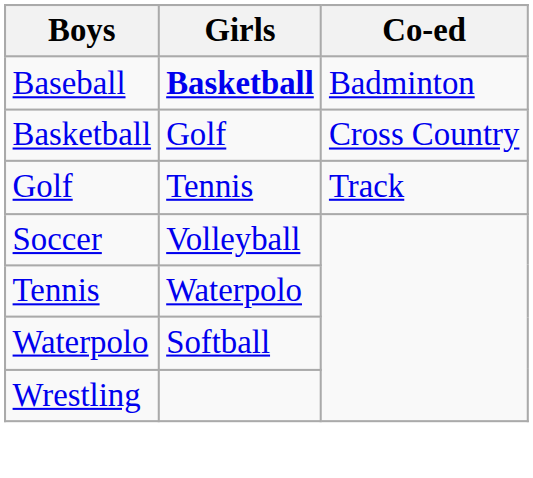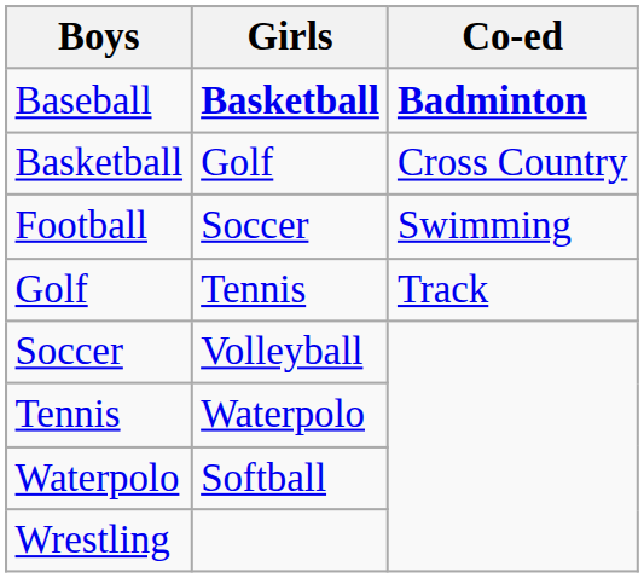 <table class="wikitable">
 <tr>
 <th>Boys</th>
 <th>Girls</th>
 <th>Co-ed</th>
 </tr>
 <tr>
 <td><a href='#'>Baseball</a></td>
 <td><strong><a href='#'>Basketball</a></strong></td>
-<td><a href='#'>Badminton</a></td>
+<td><strong><a href='#'>Badminton</a></strong></td>
 </tr>
 <tr>
 <td><a href='#'>Basketball</a></td>
 <td><a href='#'>Golf</a></td>
 <td><a href='#'>Cross Country</a></td>
+</tr>
+<tr>
+<td><a href='#'>Football</a></td>
+<td><a href='#'>Soccer</a></td>
+<td><a href='#'>Swimming</a></td>
 </tr>
 <tr>
 <td><a href='#'>Golf</a></td>
 <td><a href='#'>Tennis</a></td>
 <td><a href='#'>Track</a></td>
 </tr>
 <tr>
 <td><a href='#'>Soccer</a></td>
 <td><a href='#'>Volleyball</a></td>
 </tr>
 <tr>
 <td><a href='#'>Tennis</a></td>
 <td><a href='#'>Waterpolo</a></td>
 </tr>
 <tr>
 <td><a href='#'>Waterpolo</a></td>
 <td><a href='#'>Softball</a></td>
 </tr>
 <tr>
 <td><a href='#'>Wrestling</a></td>
 <td></td>
 </tr>
 </table>
